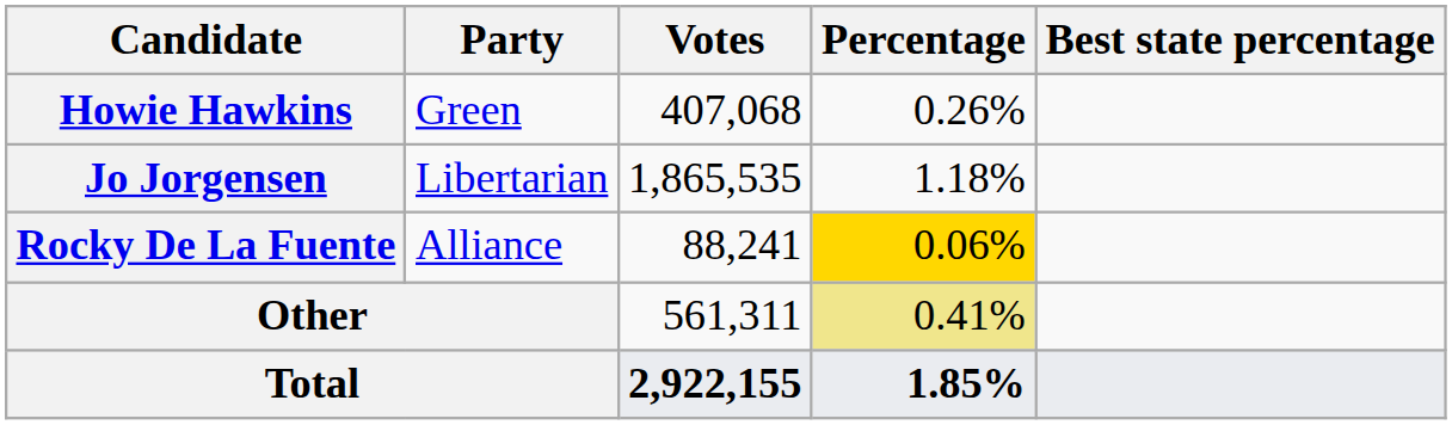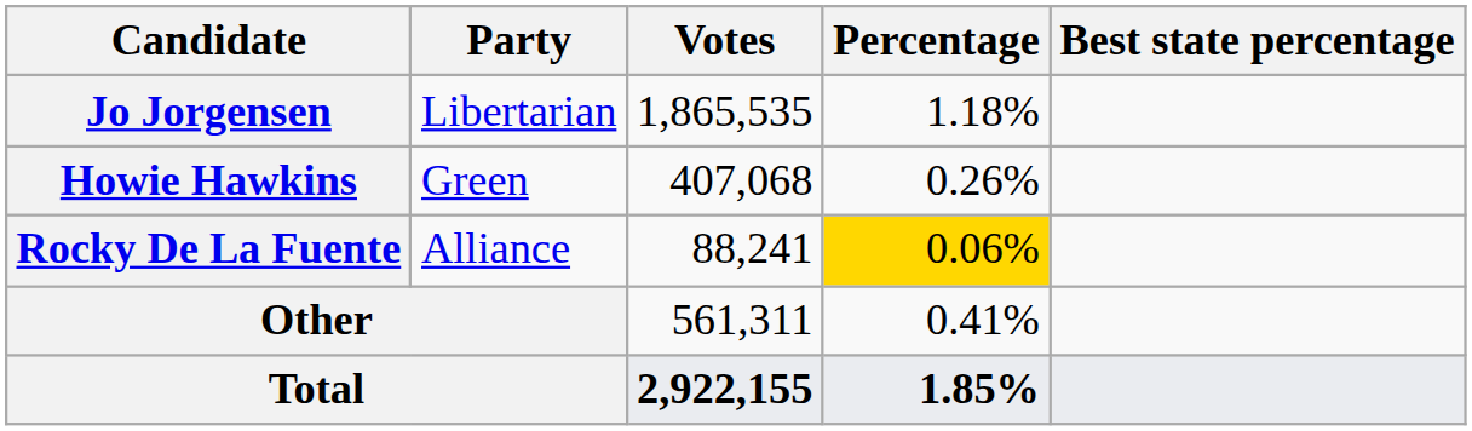 <table class="wikitable sortable"  style="text-align:right;">
 <tr>
 <th scope="col">Candidate</th>
 <th scope="col">Party</th>
 <th scope="col">Votes</th>
 <th scope="col">Percentage</th>
 <th scope="col">Best state percentage</th>
 </tr>
 <tr>
+<th scope="row"><a href='#'>Jo Jorgensen</a></th>
+<td style="text-align:left;"><a href='#'>Libertarian</a></td>
+<td>1,865,535</td>
+<td>1.18%</td>
+<td></td>
+</tr>
+<tr>
 <th scope="row"><a href='#'>Howie Hawkins</a></th>
 <td style="text-align:left;"><a href='#'>Green</a></td>
 <td>407,068</td>
 <td>0.26%</td>
-<td></td>
-</tr>
-<tr>
-<th scope="row"><a href='#'>Jo Jorgensen</a></th>
-<td style="text-align:left;"><a href='#'>Libertarian</a></td>
-<td>1,865,535</td>
-<td>1.18%</td>
 <td></td>
 </tr>
 <tr>
 <th scope="row"><a href='#'>Rocky De La Fuente</a></th>
 <td style="text-align:left;"><a href='#'>Alliance</a></td>
 <td>88,241</td>
 <td style="background: gold;">0.06%</td>
 <td></td>
 </tr>
 <tr>
 <th scope="row" colspan="2">Other</th>
 <td>561,311</td>
-<td style="background: khaki;">0.41%</td>
+<td>0.41%</td>
 <td></td>
 </tr>
 <tr style="font-weight:bold; background-color:#eaecf0;">
 <th scope="row" colspan="2">Total</th>
 <td>2,922,155</td>
 <td>1.85%</td>
 <td></td>
 </tr>
 </table>
